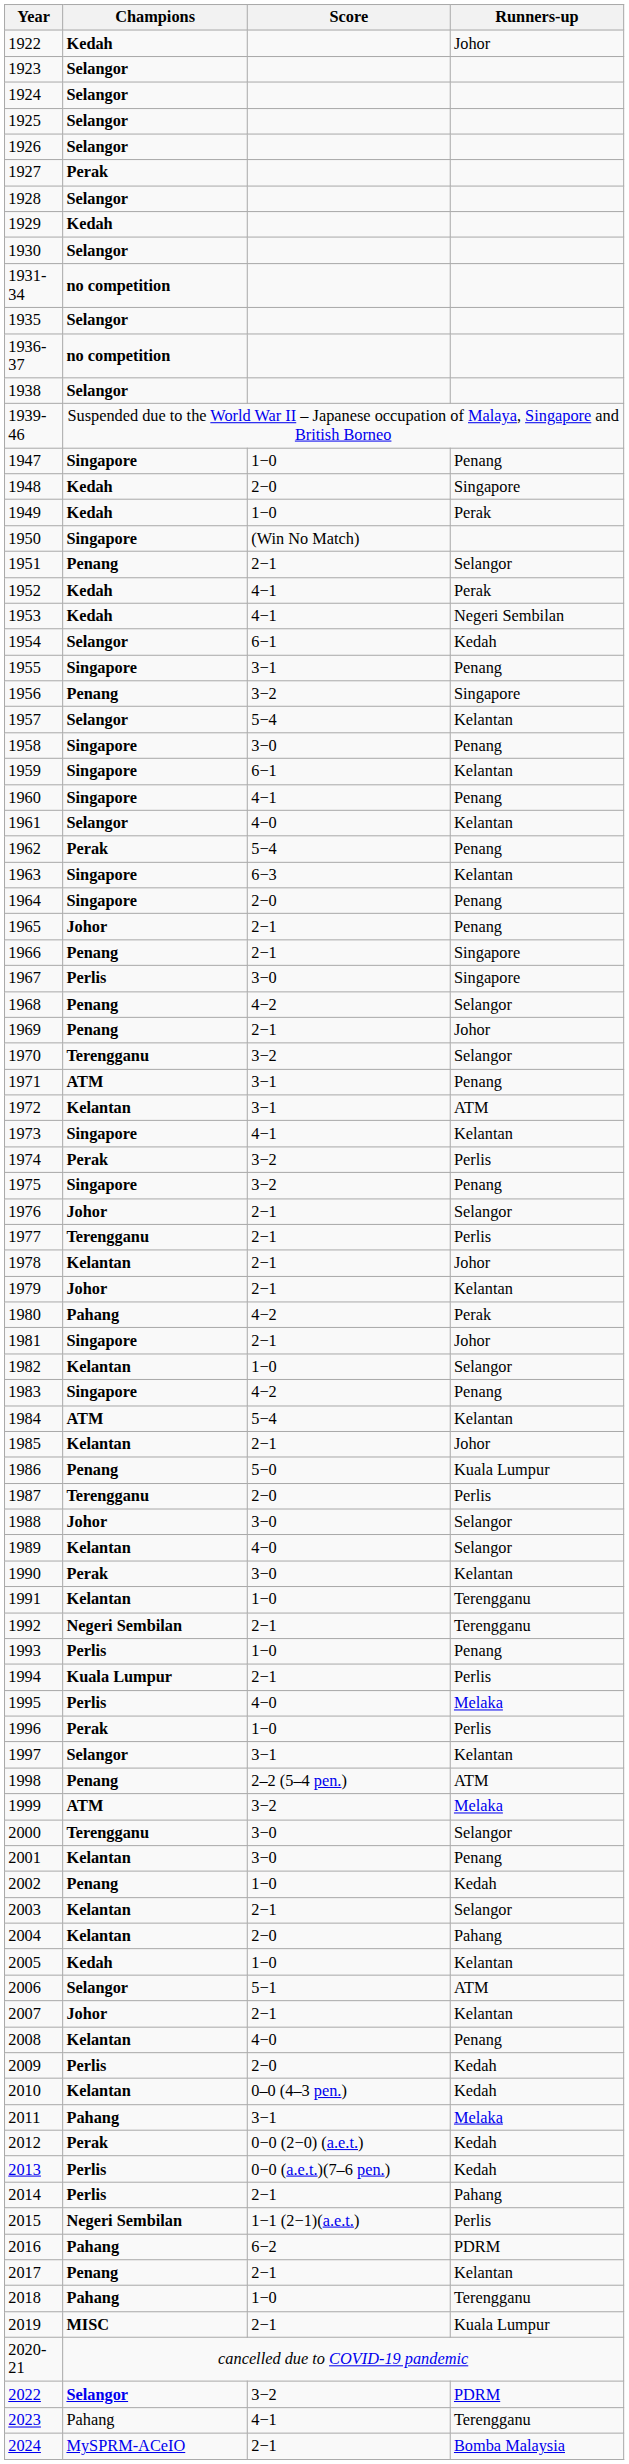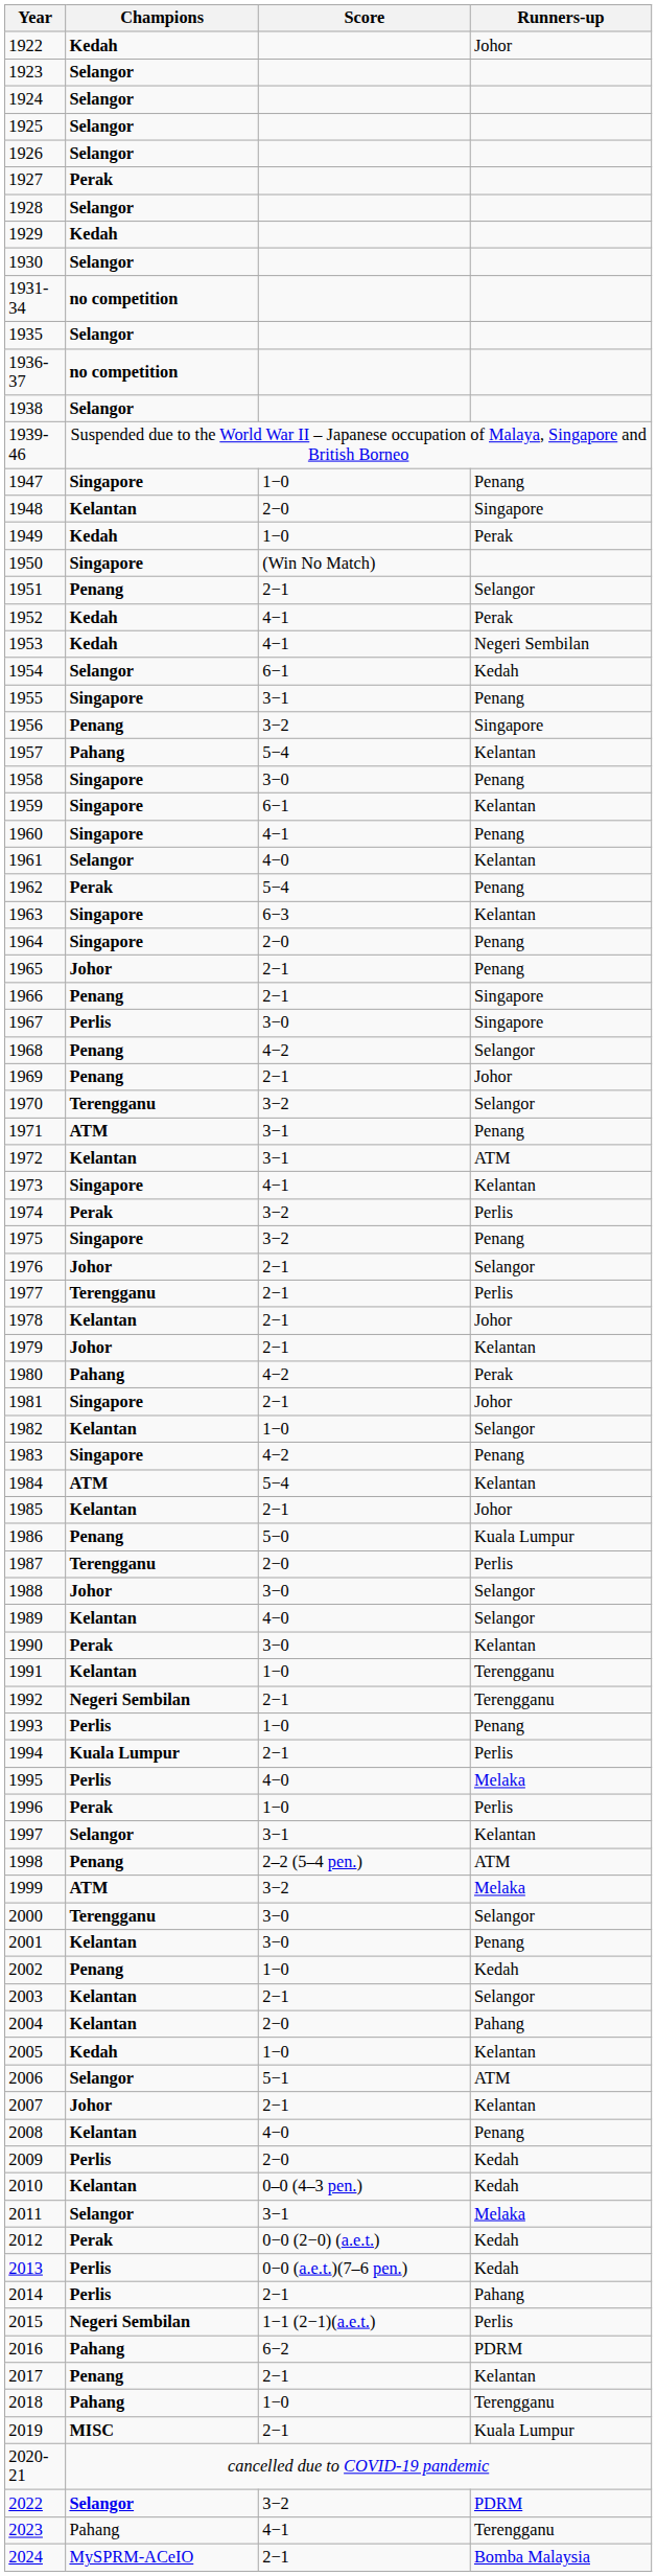 <table class="wikitable">
 <tr>
 <th>Year</th>
 <th>Champions</th>
 <th>Score</th>
 <th>Runners-up</th>
 </tr>
 <tr>
 <td>1922</td>
 <td><strong> Kedah</strong></td>
 <td></td>
 <td>Johor</td>
 </tr>
 <tr>
 <td>1923</td>
 <td><strong>Selangor</strong></td>
 <td></td>
 <td></td>
 </tr>
 <tr>
 <td>1924</td>
 <td><strong>Selangor</strong></td>
 <td></td>
 <td></td>
 </tr>
 <tr>
 <td>1925</td>
 <td><strong>Selangor</strong></td>
 <td></td>
 <td></td>
 </tr>
 <tr>
 <td>1926</td>
 <td><strong>Selangor</strong></td>
 <td></td>
 <td></td>
 </tr>
 <tr>
 <td>1927</td>
 <td><strong>Perak</strong></td>
 <td></td>
 <td></td>
 </tr>
 <tr>
 <td>1928</td>
 <td><strong>Selangor</strong></td>
 <td></td>
 <td></td>
 </tr>
 <tr>
 <td>1929</td>
 <td><strong>Kedah</strong></td>
 <td></td>
 <td></td>
 </tr>
 <tr>
 <td>1930</td>
 <td><strong>Selangor</strong></td>
 <td></td>
 <td></td>
 </tr>
 <tr>
 <td>1931-34</td>
 <td><strong>no competition</strong></td>
 <td></td>
 <td></td>
 </tr>
 <tr>
 <td>1935</td>
 <td><strong>Selangor</strong></td>
 <td></td>
 <td></td>
 </tr>
 <tr>
 <td>1936-37</td>
 <td><strong>no competition</strong></td>
 <td></td>
 <td></td>
 </tr>
 <tr>
 <td>1938</td>
 <td><strong>Selangor</strong></td>
 <td></td>
 <td></td>
 </tr>
 <tr>
 <td>1939-46</td>
 <td align=center colspan="4">Suspended due to the <a href='#'>World War II</a> – Japanese occupation of <a href='#'>Malaya</a>, <a href='#'>Singapore</a> and <a href='#'>British Borneo</a></td>
 </tr>
 <tr>
 <td>1947</td>
 <td><strong>Singapore</strong></td>
 <td>1−0</td>
 <td>Penang</td>
 </tr>
 <tr>
 <td>1948</td>
-<td><strong>Kedah</strong></td>
+<td><strong>Kelantan</strong></td>
 <td>2−0</td>
 <td>Singapore</td>
 </tr>
 <tr>
 <td>1949</td>
 <td><strong>Kedah</strong></td>
 <td>1−0</td>
 <td>Perak</td>
 </tr>
 <tr>
 <td>1950</td>
 <td><strong>Singapore </strong></td>
 <td>(Win No Match)</td>
 <td></td>
 </tr>
 <tr>
 <td>1951</td>
 <td><strong>Penang</strong></td>
 <td>2−1</td>
 <td>Selangor</td>
 </tr>
 <tr>
 <td>1952</td>
 <td><strong>Kedah</strong></td>
 <td>4−1</td>
 <td>Perak</td>
 </tr>
 <tr>
 <td>1953</td>
 <td><strong>Kedah</strong></td>
 <td>4−1</td>
 <td>Negeri Sembilan</td>
 </tr>
 <tr>
 <td>1954</td>
 <td><strong>Selangor</strong></td>
 <td>6−1</td>
 <td>Kedah</td>
 </tr>
 <tr>
 <td>1955</td>
 <td><strong>Singapore</strong></td>
 <td>3−1</td>
 <td>Penang</td>
 </tr>
 <tr>
 <td>1956</td>
 <td><strong>Penang</strong></td>
 <td>3−2</td>
 <td>Singapore</td>
 </tr>
 <tr>
 <td>1957</td>
-<td><strong>Selangor</strong></td>
+<td><strong>Pahang</strong></td>
 <td>5−4</td>
 <td>Kelantan</td>
 </tr>
 <tr>
 <td>1958</td>
 <td><strong>Singapore</strong></td>
 <td>3−0</td>
 <td>Penang</td>
 </tr>
 <tr>
 <td>1959</td>
 <td><strong>Singapore</strong></td>
 <td>6−1</td>
 <td>Kelantan</td>
 </tr>
 <tr>
 <td>1960</td>
 <td><strong>Singapore</strong></td>
 <td>4−1</td>
 <td>Penang</td>
 </tr>
 <tr>
 <td>1961</td>
 <td><strong>Selangor</strong></td>
 <td>4−0</td>
 <td>Kelantan</td>
 </tr>
 <tr>
 <td>1962</td>
 <td><strong>Perak</strong></td>
 <td>5−4</td>
 <td>Penang</td>
 </tr>
 <tr>
 <td>1963</td>
 <td><strong>Singapore</strong></td>
 <td>6−3</td>
 <td>Kelantan</td>
 </tr>
 <tr>
 <td>1964</td>
 <td><strong>Singapore</strong></td>
 <td>2−0</td>
 <td>Penang</td>
 </tr>
 <tr>
 <td>1965</td>
 <td><strong>Johor</strong></td>
 <td>2−1</td>
 <td>Penang</td>
 </tr>
 <tr>
 <td>1966</td>
 <td><strong>Penang</strong></td>
 <td>2−1</td>
 <td>Singapore</td>
 </tr>
 <tr>
 <td>1967</td>
 <td><strong>Perlis</strong></td>
 <td>3−0</td>
 <td>Singapore</td>
 </tr>
 <tr>
 <td>1968</td>
 <td><strong>Penang</strong></td>
 <td>4−2</td>
 <td>Selangor</td>
 </tr>
 <tr>
 <td>1969</td>
 <td><strong>Penang</strong></td>
 <td>2−1</td>
 <td>Johor</td>
 </tr>
 <tr>
 <td>1970</td>
 <td><strong>Terengganu</strong></td>
 <td>3−2</td>
 <td>Selangor</td>
 </tr>
 <tr>
 <td>1971</td>
 <td><strong>ATM</strong></td>
 <td>3−1</td>
 <td>Penang</td>
 </tr>
 <tr>
 <td>1972</td>
 <td><strong>Kelantan</strong></td>
 <td>3−1</td>
 <td>ATM</td>
 </tr>
 <tr>
 <td>1973</td>
 <td><strong>Singapore</strong></td>
 <td>4−1</td>
 <td>Kelantan</td>
 </tr>
 <tr>
 <td>1974</td>
 <td><strong>Perak</strong></td>
 <td>3−2</td>
 <td>Perlis</td>
 </tr>
 <tr>
 <td>1975</td>
 <td><strong>Singapore</strong></td>
 <td>3−2</td>
 <td>Penang</td>
 </tr>
 <tr>
 <td>1976</td>
 <td><strong>Johor</strong></td>
 <td>2−1</td>
 <td>Selangor</td>
 </tr>
 <tr>
 <td>1977</td>
 <td><strong>Terengganu</strong></td>
 <td>2−1</td>
 <td>Perlis</td>
 </tr>
 <tr>
 <td>1978</td>
 <td><strong>Kelantan</strong></td>
 <td>2−1</td>
 <td>Johor</td>
 </tr>
 <tr>
 <td>1979</td>
 <td><strong>Johor</strong></td>
 <td>2−1</td>
 <td>Kelantan</td>
 </tr>
 <tr>
 <td>1980</td>
 <td><strong>Pahang</strong></td>
 <td>4−2</td>
 <td>Perak</td>
 </tr>
 <tr>
 <td>1981</td>
 <td><strong>Singapore</strong></td>
 <td>2−1</td>
 <td>Johor</td>
 </tr>
 <tr>
 <td>1982</td>
 <td><strong>Kelantan</strong></td>
 <td>1−0</td>
 <td>Selangor</td>
 </tr>
 <tr>
 <td>1983</td>
 <td><strong>Singapore</strong></td>
 <td>4−2</td>
 <td>Penang</td>
 </tr>
 <tr>
 <td>1984</td>
 <td><strong>ATM</strong></td>
 <td>5−4</td>
 <td>Kelantan</td>
 </tr>
 <tr>
 <td>1985</td>
 <td><strong>Kelantan</strong></td>
 <td>2−1</td>
 <td>Johor</td>
 </tr>
 <tr>
 <td>1986</td>
 <td><strong>Penang</strong></td>
 <td>5−0</td>
 <td>Kuala Lumpur</td>
 </tr>
 <tr>
 <td>1987</td>
 <td><strong>Terengganu</strong></td>
 <td>2−0</td>
 <td>Perlis</td>
 </tr>
 <tr>
 <td>1988</td>
 <td><strong>Johor</strong></td>
 <td>3−0</td>
 <td>Selangor</td>
 </tr>
 <tr>
 <td>1989</td>
 <td><strong>Kelantan</strong></td>
 <td>4−0</td>
 <td>Selangor</td>
 </tr>
 <tr>
 <td>1990</td>
 <td><strong>Perak</strong></td>
 <td>3−0</td>
 <td>Kelantan</td>
 </tr>
 <tr>
 <td>1991</td>
 <td><strong>Kelantan</strong></td>
 <td>1−0</td>
 <td>Terengganu</td>
 </tr>
 <tr>
 <td>1992</td>
 <td><strong>Negeri Sembilan</strong></td>
 <td>2−1</td>
 <td>Terengganu</td>
 </tr>
 <tr>
 <td>1993</td>
 <td><strong>Perlis</strong></td>
 <td>1−0</td>
 <td>Penang</td>
 </tr>
 <tr>
 <td>1994</td>
 <td><strong>Kuala Lumpur</strong></td>
 <td>2−1</td>
 <td>Perlis</td>
 </tr>
 <tr>
 <td>1995</td>
 <td><strong>Perlis</strong></td>
 <td>4−0</td>
 <td><a href='#'>Melaka</a></td>
 </tr>
 <tr>
 <td>1996</td>
 <td><strong>Perak</strong></td>
 <td>1−0</td>
 <td>Perlis</td>
 </tr>
 <tr>
 <td>1997</td>
 <td><strong>Selangor</strong></td>
 <td>3−1</td>
 <td>Kelantan</td>
 </tr>
 <tr>
 <td>1998</td>
 <td><strong>Penang</strong></td>
 <td>2–2 (5–4 <a href='#'>pen.</a>)</td>
 <td>ATM</td>
 </tr>
 <tr>
 <td>1999</td>
 <td><strong>ATM</strong></td>
 <td>3−2</td>
 <td><a href='#'>Melaka</a></td>
 </tr>
 <tr>
 <td>2000</td>
 <td><strong>Terengganu</strong></td>
 <td>3−0</td>
 <td>Selangor</td>
 </tr>
 <tr>
 <td>2001</td>
 <td><strong>Kelantan</strong></td>
 <td>3−0</td>
 <td>Penang</td>
 </tr>
 <tr>
 <td>2002</td>
 <td><strong>Penang</strong></td>
 <td>1−0</td>
 <td>Kedah</td>
 </tr>
 <tr>
 <td>2003</td>
 <td><strong>Kelantan</strong></td>
 <td>2−1</td>
 <td>Selangor</td>
 </tr>
 <tr>
 <td>2004</td>
 <td><strong>Kelantan</strong></td>
 <td>2−0</td>
 <td>Pahang</td>
 </tr>
 <tr>
 <td>2005</td>
 <td><strong>Kedah</strong></td>
 <td>1−0</td>
 <td>Kelantan</td>
 </tr>
 <tr>
 <td>2006</td>
 <td><strong>Selangor</strong></td>
 <td>5−1</td>
 <td>ATM</td>
 </tr>
 <tr>
 <td>2007</td>
 <td><strong>Johor</strong></td>
 <td>2−1</td>
 <td>Kelantan</td>
 </tr>
 <tr>
 <td>2008</td>
 <td><strong>Kelantan</strong></td>
 <td>4−0</td>
 <td>Penang</td>
 </tr>
 <tr>
 <td>2009</td>
 <td><strong>Perlis</strong></td>
 <td>2−0</td>
 <td>Kedah</td>
 </tr>
 <tr>
 <td>2010</td>
 <td><strong>Kelantan</strong></td>
 <td>0–0 (4–3 <a href='#'>pen.</a>)</td>
 <td>Kedah</td>
 </tr>
 <tr>
 <td>2011</td>
-<td><strong>Pahang</strong></td>
+<td><strong>Selangor</strong></td>
 <td>3−1</td>
 <td> <a href='#'>Melaka</a></td>
 </tr>
 <tr>
 <td>2012</td>
 <td><strong>Perak</strong></td>
 <td>0−0 (2−0) (<a href='#'>a.e.t.</a>)</td>
 <td>Kedah</td>
 </tr>
 <tr>
 <td><a href='#'>2013</a></td>
 <td><strong>Perlis</strong></td>
 <td>0−0 (<a href='#'>a.e.t.</a>)(7–6 <a href='#'>pen.</a>)</td>
 <td>Kedah</td>
 </tr>
 <tr>
 <td>2014</td>
 <td><strong>Perlis</strong></td>
 <td>2−1</td>
 <td>Pahang</td>
 </tr>
 <tr>
 <td>2015</td>
 <td><strong>Negeri Sembilan</strong></td>
 <td>1−1 (2−1)(<a href='#'>a.e.t.</a>)</td>
 <td>Perlis</td>
 </tr>
 <tr>
 <td>2016</td>
 <td><strong>Pahang</strong></td>
 <td>6−2</td>
 <td>PDRM</td>
 </tr>
 <tr>
 <td>2017</td>
 <td><strong>Penang</strong></td>
 <td>2−1</td>
 <td>Kelantan</td>
 </tr>
 <tr>
 <td>2018</td>
 <td><strong>Pahang</strong></td>
 <td>1−0</td>
 <td>Terengganu</td>
 </tr>
 <tr>
 <td>2019</td>
 <td><strong>MISC</strong></td>
 <td>2−1 </td>
 <td>Kuala Lumpur</td>
 </tr>
 <tr>
 <td>2020-21</td>
 <td colspan=4 align=center><em>cancelled due to <a href='#'>COVID-19 pandemic</a></em></td>
 </tr>
 <tr>
 <td><a href='#'>2022</a></td>
 <td><strong> <a href='#'>Selangor</a></strong></td>
 <td>3−2</td>
 <td><a href='#'>PDRM</a></td>
 </tr>
 <tr>
 <td><a href='#'>2023</a></td>
 <td>Pahang</td>
 <td>4−1</td>
 <td>Terengganu</td>
 </tr>
 <tr>
 <td><a href='#'>2024</a></td>
 <td> <a href='#'>MySPRM-ACeIO</a></td>
 <td>2−1 </td>
 <td> <a href='#'>Bomba Malaysia</a></td>
 </tr>
 <tr>
 </tr>
 </table>
